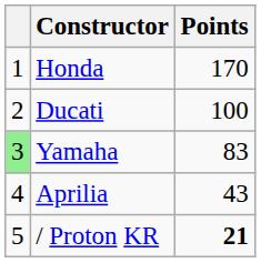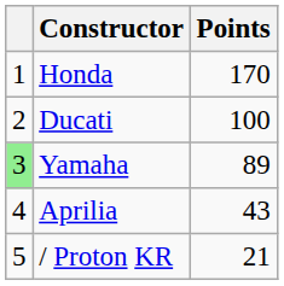 <table class="wikitable" style="font-size: 95%;">
 <tr>
 <th></th>
 <th>Constructor</th>
 <th>Points</th>
 </tr>
 <tr>
 <td align=center>1</td>
 <td> <a href='#'>Honda</a></td>
 <td align=right>170</td>
 </tr>
 <tr>
 <td align=center>2</td>
 <td> <a href='#'>Ducati</a></td>
 <td align=right>100</td>
 </tr>
 <tr>
 <td align=center style="background: lightgreen;">3</td>
 <td> <a href='#'>Yamaha</a></td>
-<td align=right>83</td>
+<td align=right>89</td>
 </tr>
 <tr>
 <td align=center>4</td>
 <td> <a href='#'>Aprilia</a></td>
 <td align=right>43</td>
 </tr>
 <tr>
 <td align=center>5</td>
 <td>/ <a href='#'>Proton</a> <a href='#'>KR</a></td>
-<td align=right><strong>21</strong></td>
+<td align=right>21</td>
 </tr>
 </table>
